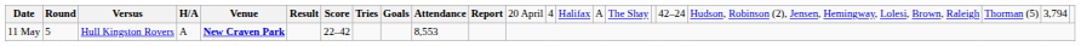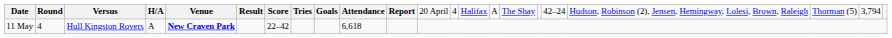 <table class="wikitable" style="font-size:90%;">
 <tr>
 <th>Date</th>
 <th>Round</th>
 <th>Versus</th>
 <th>H/A</th>
 <th>Venue</th>
 <th>Result</th>
 <th>Score</th>
 <th>Tries</th>
 <th>Goals</th>
 <th>Attendance</th>
 <th>Report</th>
 <td>20 April</td>
 <td>4</td>
 <td> <a href='#'>Halifax</a></td>
 <td>A</td>
 <td><a href='#'>The Shay</a></td>
 <td></td>
 <td>42–24</td>
 <td><a href='#'>Hudson</a>, <a href='#'>Robinson</a> (2), <a href='#'>Jensen</a>, <a href='#'>Hemingway</a>, <a href='#'>Lolesi</a>, <a href='#'>Brown</a>, <a href='#'>Raleigh</a></td>
 <td><a href='#'>Thorman</a> (5)</td>
 <td>3,794</td>
 <td></td>
 </tr>
 <tr>
 <td>11 May</td>
-<td>5</td>
+<td>4</td>
 <td> <a href='#'>Hull Kingston Rovers</a></td>
 <td>A</td>
 <td><strong><a href='#'>New Craven Park</a></strong></td>
 <td></td>
 <td>22–42</td>
 <td></td>
 <td></td>
-<td>8,553</td>
+<td>6,618</td>
 <td></td>
 </tr>
 </table>
